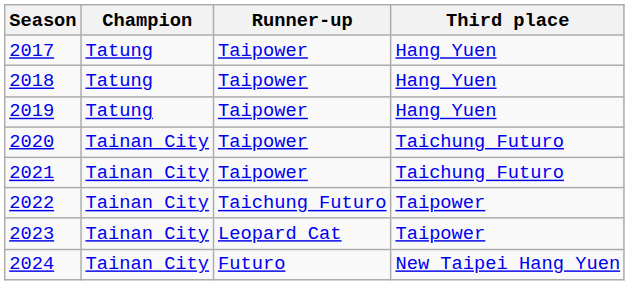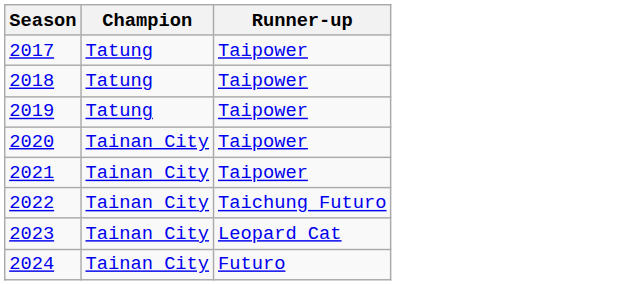 <table class = "wikitable">
 <tr>
 <th>Season</th>
 <th>Champion</th>
 <th>Runner-up</th>
-<th>Third place</th>
 </tr>
 <tr>
 <td><a href='#'> 2017</a></td>
 <td><a href='#'> Tatung</a></td>
 <td><a href='#'> Taipower</a></td>
-<td><a href='#'> Hang Yuen</a></td>
 </tr>
 <tr>
 <td><a href='#'> 2018</a></td>
 <td><a href='#'> Tatung</a></td>
 <td><a href='#'> Taipower</a></td>
-<td><a href='#'> Hang Yuen</a></td>
 </tr>
 <tr>
 <td><a href='#'> 2019</a></td>
 <td><a href='#'> Tatung</a></td>
 <td><a href='#'> Taipower</a></td>
-<td><a href='#'> Hang Yuen</a></td>
 </tr>
 <tr>
 <td><a href='#'> 2020</a></td>
 <td><a href='#'> Tainan City</a></td>
 <td><a href='#'> Taipower</a></td>
-<td><a href='#'> Taichung Futuro</a></td>
 </tr>
 <tr>
 <td><a href='#'> 2021</a></td>
 <td><a href='#'> Tainan City</a></td>
 <td><a href='#'> Taipower</a></td>
-<td><a href='#'> Taichung Futuro</a></td>
 </tr>
 <tr>
 <td><a href='#'> 2022</a></td>
 <td><a href='#'> Tainan City</a></td>
 <td><a href='#'> Taichung Futuro</a></td>
-<td><a href='#'> Taipower</a></td>
 </tr>
 <tr>
 <td><a href='#'> 2023</a></td>
 <td><a href='#'> Tainan City</a></td>
 <td><a href='#'> Leopard Cat</a></td>
-<td><a href='#'> Taipower</a></td>
 </tr>
 <tr>
 <td><a href='#'> 2024</a></td>
 <td><a href='#'> Tainan City</a></td>
 <td><a href='#'> Futuro</a></td>
-<td><a href='#'> New Taipei Hang Yuen</a></td>
 </tr>
 </table>
